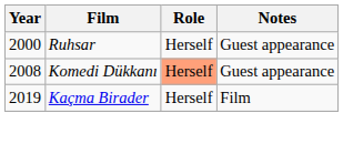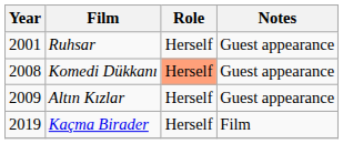 <table class="wikitable" style="font-size: 90%;">
 <tr>
 <th>Year</th>
 <th>Film</th>
 <th>Role</th>
 <th>Notes</th>
 </tr>
 <tr>
-<td>2000</td>
+<td>2001</td>
 <td><em>Ruhsar</em></td>
 <td>Herself</td>
 <td>Guest appearance</td>
 </tr>
 <tr>
 <td>2008</td>
 <td><em>Komedi Dükkanı</em></td>
 <td style="background: lightsalmon;">Herself</td>
 <td>Guest appearance</td>
 </tr>
 <tr>
+<td>2009</td>
+<td><em>Altın Kızlar</em></td>
+<td>Herself</td>
+<td>Guest appearance</td>
+</tr>
+<tr>
 <td>2019</td>
 <td><em><a href='#'>Kaçma Birader</a></em></td>
 <td>Herself</td>
 <td>Film</td>
 </tr>
 <tr>
 </tr>
 </table>
